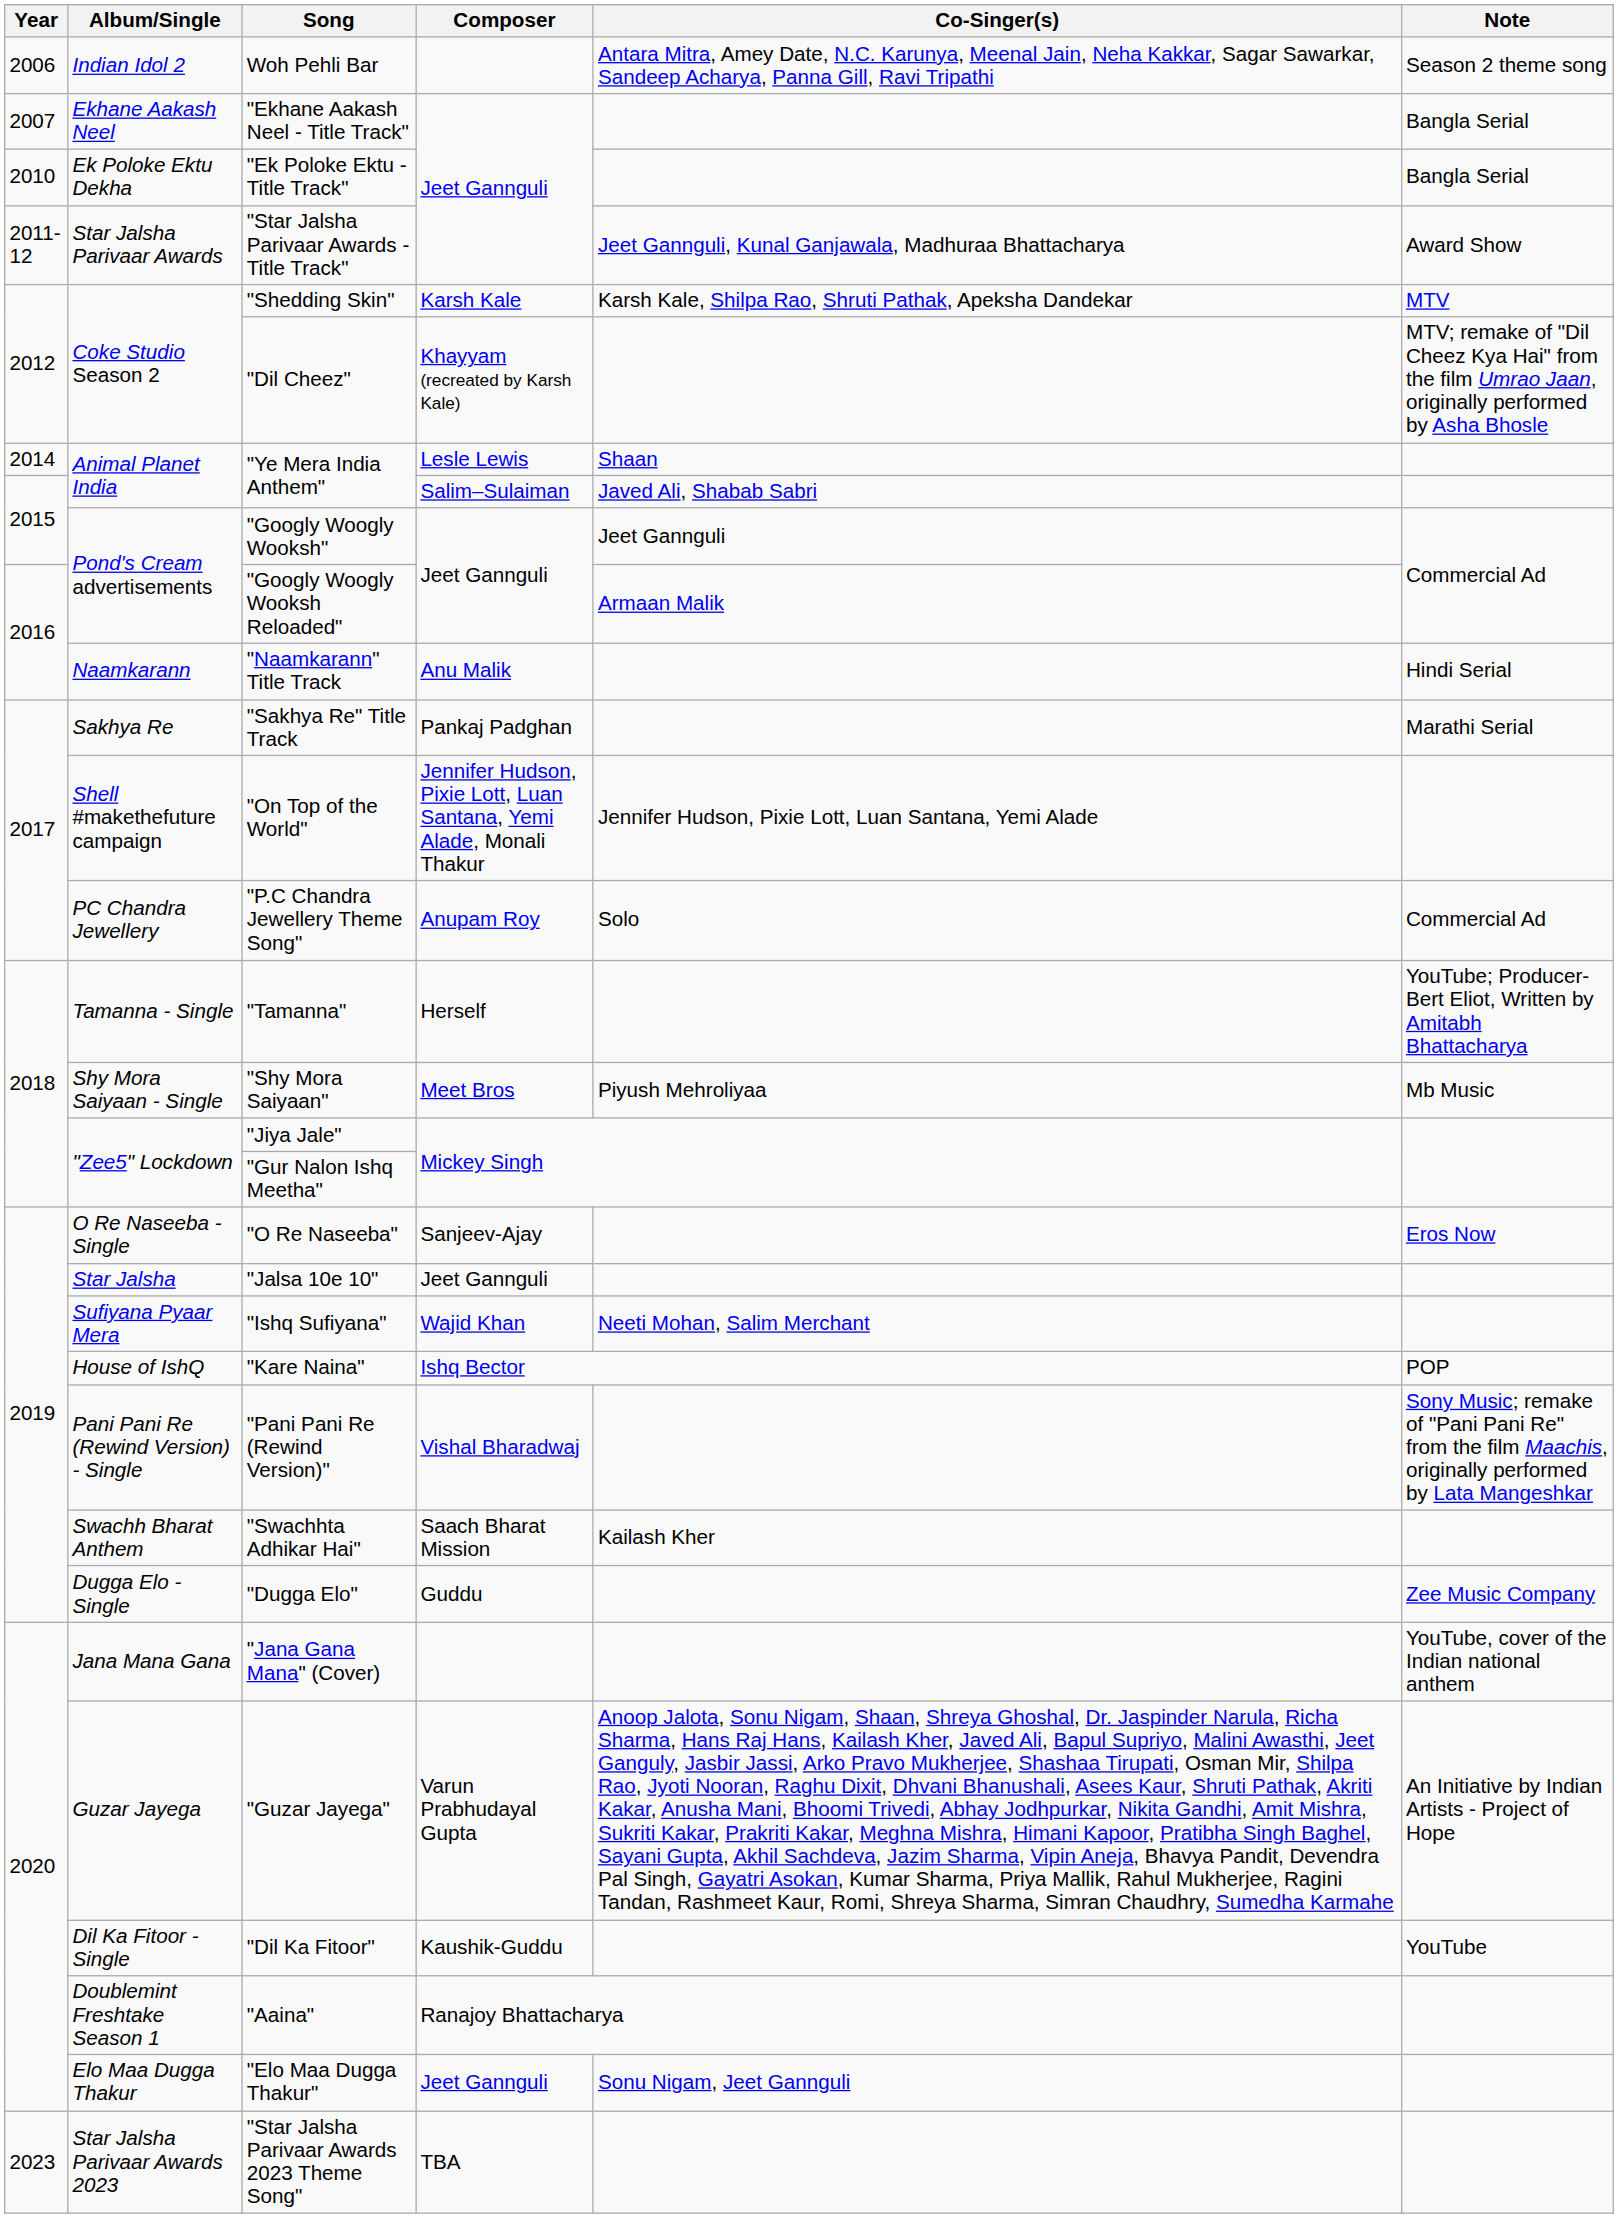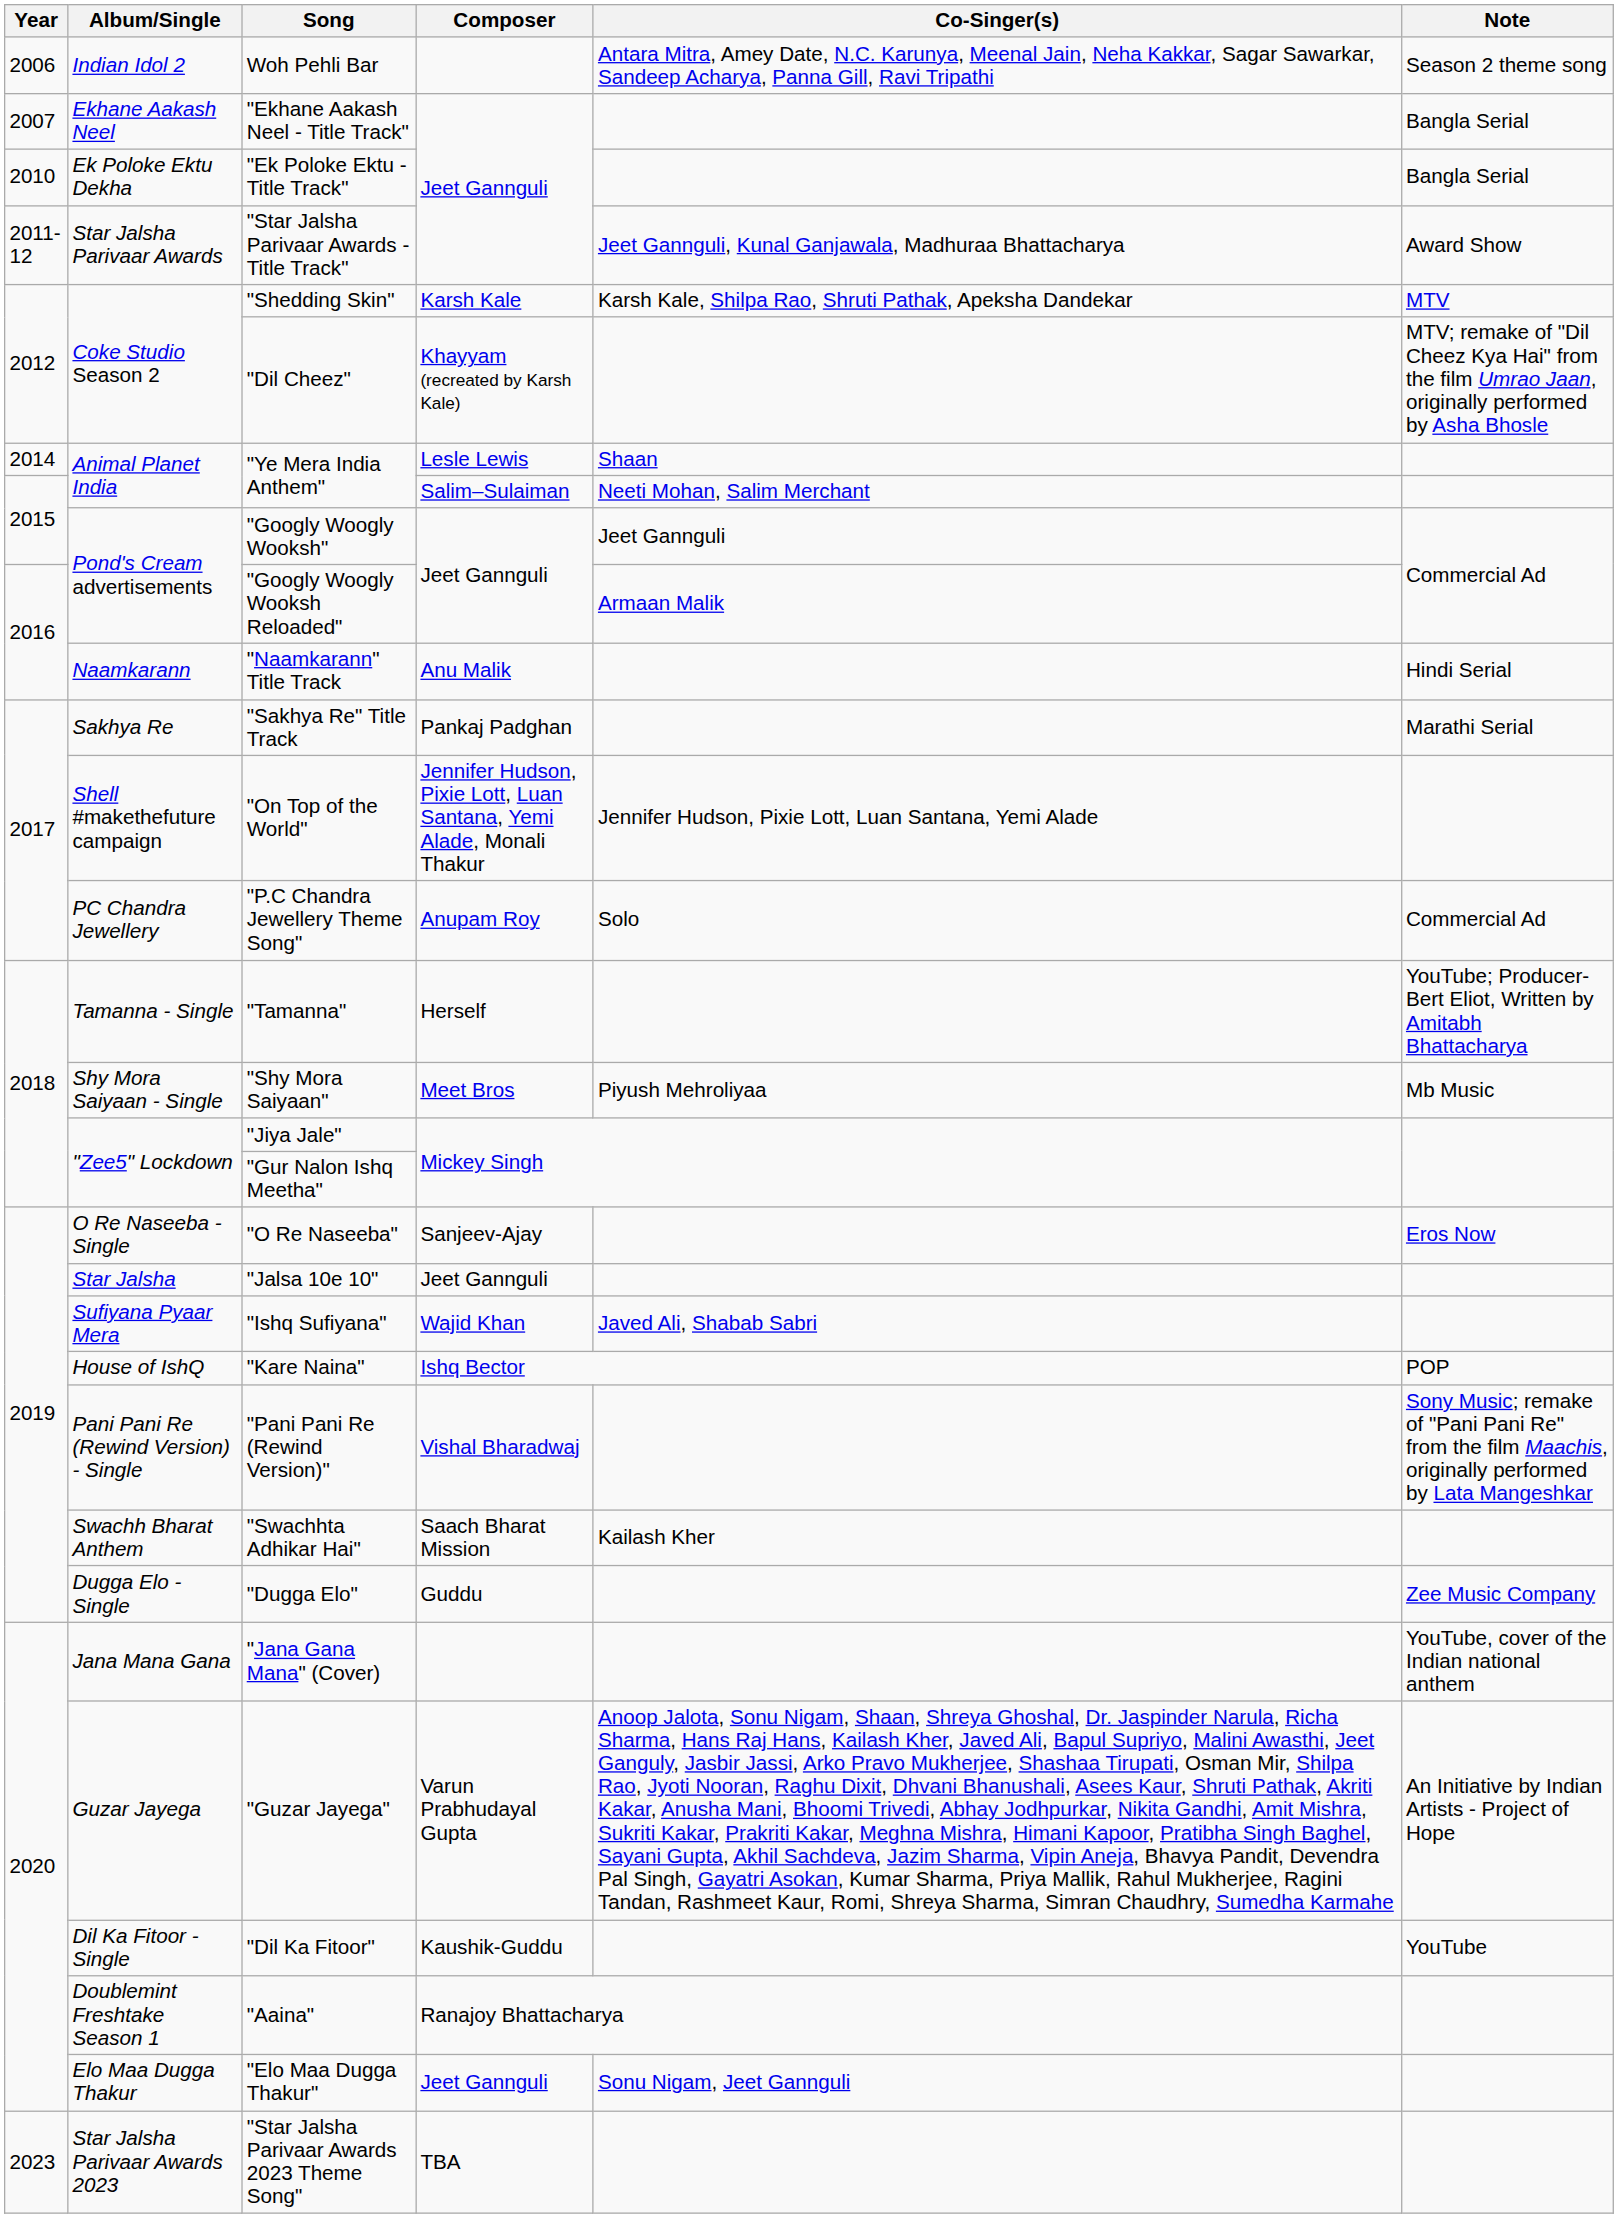 <table class="wikitable sortable">
 <tr>
 <th>Year</th>
 <th>Album/Single</th>
 <th>Song</th>
 <th>Composer</th>
 <th>Co-Singer(s)</th>
 <th>Note</th>
 </tr>
 <tr>
 <td>2006</td>
 <td><em><a href='#'>Indian Idol 2</a></em></td>
 <td>Woh Pehli Bar</td>
 <td></td>
 <td><a href='#'>Antara Mitra</a>, Amey Date, <a href='#'>N.C. Karunya</a>, <a href='#'>Meenal Jain</a>, <a href='#'>Neha Kakkar</a>, Sagar Sawarkar, <a href='#'>Sandeep Acharya</a>, <a href='#'>Panna Gill</a>, <a href='#'>Ravi Tripathi</a></td>
 <td>Season 2 theme song</td>
 </tr>
 <tr>
 <td>2007</td>
 <td><em><a href='#'>Ekhane Aakash Neel</a></em></td>
 <td>"Ekhane Aakash Neel - Title Track"</td>
 <td rowspan="3"><a href='#'>Jeet Gannguli</a></td>
 <td></td>
 <td>Bangla Serial</td>
 </tr>
 <tr>
 <td>2010</td>
 <td><em>Ek Poloke Ektu Dekha</em></td>
 <td>"Ek Poloke Ektu - Title Track"</td>
 <td></td>
 <td>Bangla Serial</td>
 </tr>
 <tr>
 <td>2011-12</td>
 <td><em>Star Jalsha Parivaar Awards</em></td>
 <td>"Star Jalsha Parivaar Awards - Title Track"</td>
 <td><a href='#'>Jeet Gannguli</a>, <a href='#'>Kunal Ganjawala</a>, Madhuraa Bhattacharya</td>
 <td>Award Show</td>
 </tr>
 <tr>
 <td rowspan="2">2012</td>
 <td rowspan="2"><em><a href='#'>Coke Studio</a></em> Season 2</td>
 <td>"Shedding Skin"</td>
 <td><a href='#'>Karsh Kale</a></td>
 <td>Karsh Kale, <a href='#'>Shilpa Rao</a>, <a href='#'>Shruti Pathak</a>, Apeksha Dandekar</td>
 <td><a href='#'>MTV</a></td>
 </tr>
 <tr>
 <td>"Dil Cheez"</td>
 <td><a href='#'>Khayyam</a><br><small>(recreated by Karsh Kale)</small><br></td>
 <td></td>
 <td>MTV; remake of "Dil Cheez Kya Hai" from the film <em><a href='#'>Umrao Jaan</a></em>, originally performed by <a href='#'>Asha Bhosle</a></td>
 </tr>
 <tr>
 <td>2014</td>
 <td rowspan="2"><em><a href='#'>Animal Planet India</a></em></td>
 <td rowspan="2">"Ye Mera India Anthem"</td>
 <td><a href='#'>Lesle Lewis</a></td>
 <td><a href='#'>Shaan</a></td>
 <td></td>
 </tr>
 <tr>
 <td rowspan="2">2015</td>
 <td><a href='#'>Salim–Sulaiman</a></td>
-<td><a href='#'>Javed Ali</a>, <a href='#'>Shabab Sabri</a></td>
+<td><a href='#'>Neeti Mohan</a>, <a href='#'>Salim Merchant</a></td>
 <td></td>
 </tr>
 <tr>
 <td rowspan="2"><a href='#'><em>Pond's Cream</em></a> advertisements</td>
 <td>"Googly Woogly Wooksh"</td>
 <td rowspan="2">Jeet Gannguli</td>
 <td>Jeet Gannguli</td>
 <td rowspan="2">Commercial Ad</td>
 </tr>
 <tr>
 <td rowspan="2">2016</td>
 <td>"Googly Woogly Wooksh Reloaded"</td>
 <td><a href='#'>Armaan Malik</a></td>
 </tr>
 <tr>
 <td><em><a href='#'>Naamkarann</a></em></td>
 <td>"<a href='#'>Naamkarann</a>" Title Track</td>
 <td><a href='#'>Anu Malik</a></td>
 <td></td>
 <td>Hindi Serial</td>
 </tr>
 <tr>
 <td rowspan="3">2017</td>
 <td><em>Sakhya Re</em></td>
 <td>"Sakhya Re" Title Track</td>
 <td>Pankaj Padghan</td>
 <td></td>
 <td>Marathi Serial</td>
 </tr>
 <tr>
 <td><a href='#'><em>Shell</em></a> #makethefuture campaign</td>
 <td>"On Top of the World"</td>
 <td><a href='#'>Jennifer Hudson</a>, <a href='#'>Pixie Lott</a>, <a href='#'>Luan Santana</a>, <a href='#'>Yemi Alade</a>, Monali Thakur</td>
 <td>Jennifer Hudson, Pixie Lott, Luan Santana, Yemi Alade</td>
 <td></td>
 </tr>
 <tr>
 <td><em>PC Chandra Jewellery</em></td>
 <td>"P.C Chandra Jewellery Theme Song"</td>
 <td><a href='#'>Anupam Roy</a></td>
 <td>Solo</td>
 <td>Commercial Ad</td>
 </tr>
 <tr>
 <td rowspan="4">2018</td>
 <td><em>Tamanna - Single</em></td>
 <td>"Tamanna"</td>
 <td>Herself</td>
 <td></td>
 <td>YouTube; Producer-Bert Eliot, Written by <a href='#'>Amitabh Bhattacharya</a></td>
 </tr>
 <tr>
 <td><em>Shy Mora Saiyaan - Single</em></td>
 <td>"Shy Mora Saiyaan"</td>
 <td><a href='#'>Meet Bros</a></td>
 <td>Piyush Mehroliyaa</td>
 <td>Mb Music</td>
 </tr>
 <tr>
 <td rowspan="2"><em>"<a href='#'>Zee5</a>" Lockdown</em></td>
 <td>"Jiya Jale"</td>
 <td colspan="2" rowspan="2"><a href='#'>Mickey Singh</a></td>
 <td rowspan="2"></td>
 </tr>
 <tr>
 <td>"Gur Nalon Ishq Meetha"</td>
 </tr>
 <tr>
 <td rowspan="7">2019</td>
 <td><em>O Re Naseeba - Single</em></td>
 <td>"O Re Naseeba"</td>
 <td>Sanjeev-Ajay</td>
 <td></td>
 <td><a href='#'>Eros Now</a></td>
 </tr>
 <tr>
 <td><em><a href='#'>Star Jalsha</a></em></td>
 <td>"Jalsa 10e 10"</td>
 <td>Jeet Gannguli</td>
 <td></td>
 <td></td>
 </tr>
 <tr>
 <td><em><a href='#'>Sufiyana Pyaar Mera</a></em></td>
 <td>"Ishq Sufiyana"</td>
 <td><a href='#'>Wajid Khan</a></td>
-<td><a href='#'>Neeti Mohan</a>, <a href='#'>Salim Merchant</a></td>
+<td><a href='#'>Javed Ali</a>, <a href='#'>Shabab Sabri</a></td>
 <td></td>
 </tr>
 <tr>
 <td><em>House of IshQ</em></td>
 <td>"Kare Naina"</td>
 <td colspan="2"><a href='#'>Ishq Bector</a></td>
 <td>POP</td>
 </tr>
 <tr>
 <td><em>Pani Pani Re (Rewind Version) - Single</em></td>
 <td>"Pani Pani Re (Rewind Version)"</td>
 <td><a href='#'>Vishal Bharadwaj</a></td>
 <td></td>
 <td><a href='#'>Sony Music</a>; remake of "Pani Pani Re" from the film <em><a href='#'>Maachis</a></em>, originally performed by <a href='#'>Lata Mangeshkar</a></td>
 </tr>
 <tr>
 <td><em>Swachh Bharat Anthem</em></td>
 <td>"Swachhta Adhikar Hai"</td>
 <td>Saach Bharat Mission</td>
 <td>Kailash Kher</td>
 <td></td>
 </tr>
 <tr>
 <td><em>Dugga Elo - Single</em></td>
 <td>"Dugga Elo"</td>
 <td>Guddu</td>
 <td></td>
 <td><a href='#'>Zee Music Company</a></td>
 </tr>
 <tr>
 <td rowspan="5">2020</td>
 <td><em>Jana Mana Gana</em></td>
 <td>"<a href='#'>Jana Gana Mana</a>" (Cover)</td>
 <td></td>
 <td></td>
 <td>YouTube, cover of the Indian national anthem</td>
 </tr>
 <tr>
 <td><em>Guzar Jayega</em></td>
 <td>"Guzar Jayega"</td>
 <td>Varun Prabhudayal Gupta</td>
 <td><a href='#'>Anoop Jalota</a>, <a href='#'>Sonu Nigam</a>, <a href='#'>Shaan</a>, <a href='#'>Shreya Ghoshal</a>, <a href='#'>Dr. Jaspinder Narula</a>, <a href='#'>Richa Sharma</a>, <a href='#'>Hans Raj Hans</a>, <a href='#'>Kailash Kher</a>, <a href='#'>Javed Ali</a>, <a href='#'>Bapul Supriyo</a>, <a href='#'>Malini Awasthi</a>, <a href='#'>Jeet Ganguly</a>, <a href='#'>Jasbir Jassi</a>, <a href='#'>Arko Pravo Mukherjee</a>, <a href='#'>Shashaa Tirupati</a>, Osman Mir, <a href='#'>Shilpa Rao</a>, <a href='#'>Jyoti Nooran</a>, <a href='#'>Raghu Dixit</a>, <a href='#'>Dhvani Bhanushali</a>, <a href='#'>Asees Kaur</a>, <a href='#'>Shruti Pathak</a>, <a href='#'>Akriti Kakar</a>, <a href='#'>Anusha Mani</a>, <a href='#'>Bhoomi Trivedi</a>, <a href='#'>Abhay Jodhpurkar</a>, <a href='#'>Nikita Gandhi</a>,  <a href='#'>Amit Mishra</a>, <a href='#'>Sukriti Kakar</a>, <a href='#'>Prakriti Kakar</a>,  <a href='#'>Meghna Mishra</a>, <a href='#'>Himani Kapoor</a>, <a href='#'>Pratibha Singh Baghel</a>, <a href='#'>Sayani Gupta</a>, <a href='#'>Akhil Sachdeva</a>, <a href='#'>Jazim Sharma</a>, <a href='#'>Vipin Aneja</a>, Bhavya Pandit, Devendra Pal Singh,  <a href='#'>Gayatri Asokan</a>, Kumar Sharma, Priya Mallik, Rahul Mukherjee, Ragini Tandan, Rashmeet Kaur, Romi, Shreya Sharma, Simran Chaudhry, <a href='#'>Sumedha Karmahe</a></td>
 <td>An Initiative by Indian Artists -  Project of Hope</td>
 </tr>
 <tr>
 <td><em>Dil Ka Fitoor - Single</em></td>
 <td>"Dil Ka Fitoor"</td>
 <td>Kaushik-Guddu</td>
 <td></td>
 <td>YouTube</td>
 </tr>
 <tr>
 <td><em>Doublemint Freshtake Season 1</em></td>
 <td>"Aaina"</td>
 <td colspan="2">Ranajoy Bhattacharya</td>
 <td></td>
 </tr>
 <tr>
 <td><em>Elo Maa Dugga Thakur</em></td>
 <td>"Elo Maa Dugga Thakur"</td>
 <td><a href='#'>Jeet Gannguli</a></td>
 <td><a href='#'>Sonu Nigam</a>, <a href='#'>Jeet Gannguli</a></td>
 <td></td>
 </tr>
 <tr>
 <td>2023</td>
 <td><em>Star Jalsha Parivaar Awards 2023</em></td>
 <td>"Star Jalsha Parivaar Awards 2023 Theme Song"</td>
 <td>TBA</td>
 <td></td>
 <td></td>
 </tr>
 </table>
